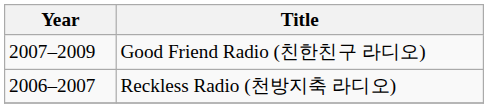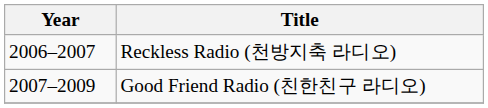 <table class="wikitable" style="width: 400px;">
 <tr>
 <th>Year</th>
 <th>Title</th>
 </tr>
 <tr>
+<td>2006–2007</td>
+<td>Reckless Radio (천방지축 라디오)</td>
+</tr>
+<tr>
 <td>2007–2009</td>
 <td>Good Friend Radio (친한친구 라디오)</td>
 </tr>
 <tr>
-<td>2006–2007</td>
-<td>Reckless Radio (천방지축 라디오)</td>
-</tr>
-<tr>
 </tr>
 </table>
